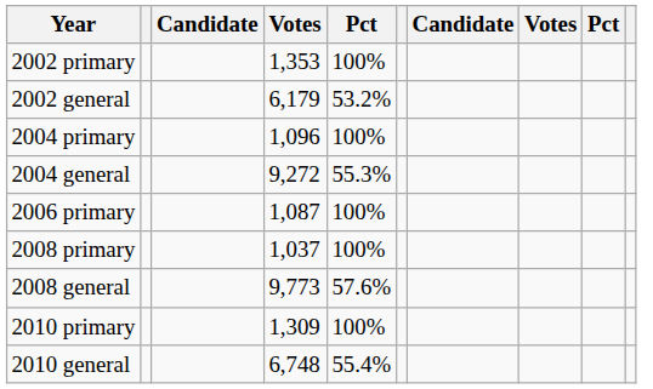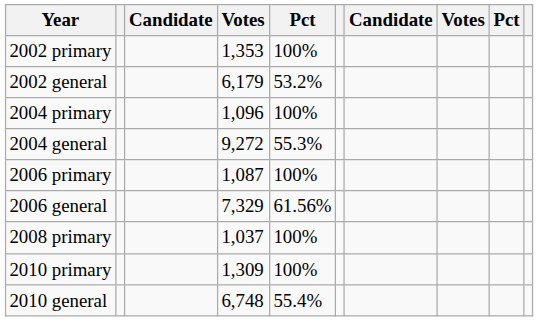 <table class="wikitable" style="margin:0.5em ; font-size:95%">
 <tr>
 <th>Year</th>
 <th></th>
 <th>Candidate</th>
 <th>Votes</th>
 <th>Pct</th>
 <th></th>
 <th>Candidate</th>
 <th>Votes</th>
 <th>Pct</th>
 <th></th>
 </tr>
 <tr>
 <td>2002 primary</td>
 <td></td>
 <td></td>
 <td>1,353</td>
 <td>100%</td>
 <td></td>
 <td></td>
 <td></td>
 <td></td>
 <td></td>
 </tr>
 <tr>
 <td>2002 general</td>
 <td></td>
 <td></td>
 <td>6,179</td>
 <td>53.2%</td>
 <td></td>
 <td></td>
 <td></td>
 <td></td>
 <td></td>
 </tr>
 <tr>
 <td>2004 primary</td>
 <td></td>
 <td></td>
 <td>1,096</td>
 <td>100%</td>
 <td></td>
 <td></td>
 <td></td>
 <td></td>
 <td></td>
 </tr>
 <tr>
 <td>2004 general</td>
 <td></td>
 <td></td>
 <td>9,272</td>
 <td>55.3%</td>
 <td></td>
 <td></td>
 <td></td>
 <td></td>
 <td></td>
 </tr>
 <tr>
 <td>2006 primary</td>
 <td></td>
 <td></td>
 <td>1,087</td>
 <td>100%</td>
 <td></td>
 <td></td>
 <td></td>
 <td></td>
 <td></td>
 </tr>
 <tr>
-<td>2008 primary</td>
+<td>2006 general</td>
 <td></td>
 <td></td>
-<td>1,037</td>
-<td>100%</td>
+<td>7,329</td>
+<td>61.56%</td>
 <td></td>
 <td></td>
 <td></td>
 <td></td>
 <td></td>
 </tr>
 <tr>
-<td>2008 general</td>
+<td>2008 primary</td>
 <td></td>
 <td></td>
-<td>9,773</td>
-<td>57.6%</td>
+<td>1,037</td>
+<td>100%</td>
 <td></td>
 <td></td>
 <td></td>
 <td></td>
 <td></td>
 </tr>
 <tr>
 <td>2010 primary</td>
 <td></td>
 <td></td>
 <td>1,309</td>
 <td>100%</td>
 <td></td>
 <td></td>
 <td></td>
 <td></td>
 <td></td>
 </tr>
 <tr>
 <td>2010 general</td>
 <td></td>
 <td></td>
 <td>6,748</td>
 <td>55.4%</td>
 <td></td>
 <td></td>
 <td></td>
 <td></td>
 <td></td>
 </tr>
 </table>
